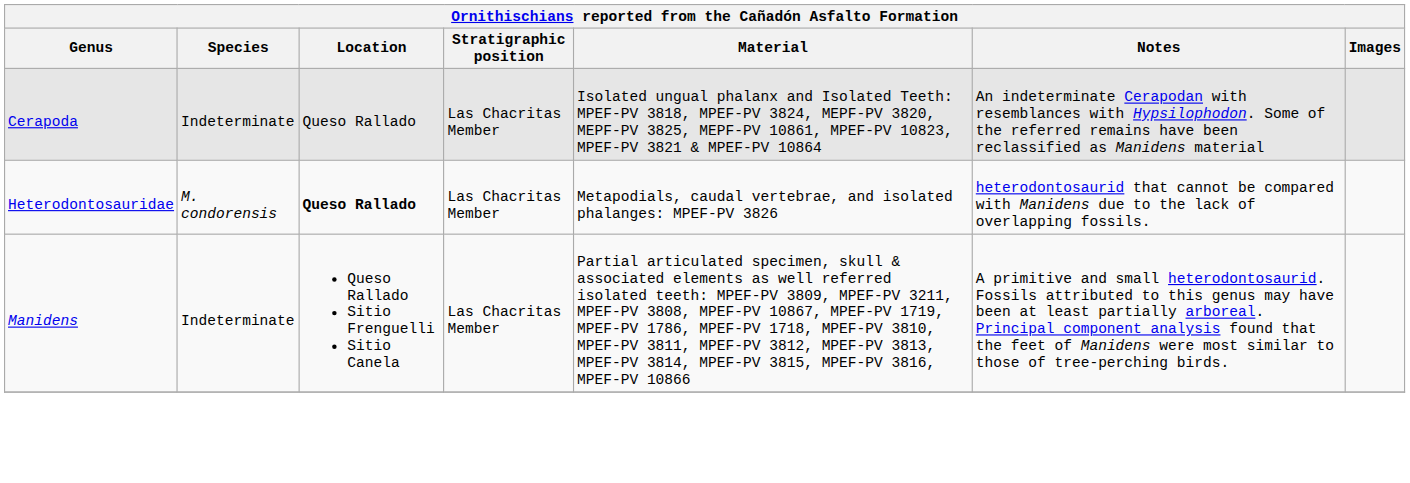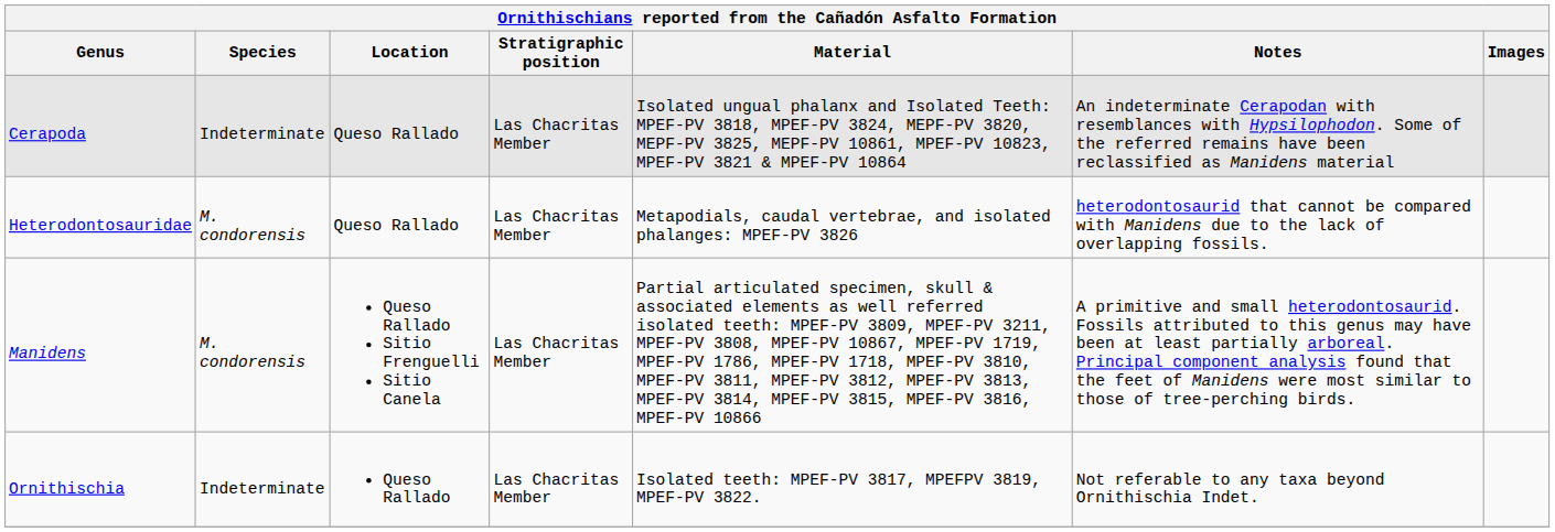 <table class="wikitable sortable">
 <tr>
 <th colspan="7" align="center"><strong><a href='#'>Ornithischians</a> reported from the Cañadón Asfalto Formation</strong></th>
 </tr>
 <tr>
 <th>Genus</th>
 <th>Species</th>
 <th>Location</th>
 <th>Stratigraphic position</th>
 <th>Material</th>
 <th>Notes</th>
 <th>Images</th>
 </tr>
 <tr>
 <td style="background:#E6E6E6;"><br><a href='#'>Cerapoda</a></td>
 <td style="background:#E6E6E6;"><br>Indeterminate</td>
 <td style="background:#E6E6E6;"><br>Queso Rallado</td>
 <td style="background:#E6E6E6;"><br>Las Chacritas Member</td>
 <td style="background:#E6E6E6;"><br>Isolated ungual phalanx and Isolated Teeth: MPEF-PV 3818, MPEF-PV 3824, MEPF-PV 3820, MEPF-PV 3825, MEPF-PV 10861, MPEF-PV 10823, MPEF-PV 3821 & MPEF-PV 10864</td>
 <td style="background:#E6E6E6;"><br>An indeterminate <a href='#'>Cerapodan</a> with resemblances with <em><a href='#'>Hypsilophodon</a></em>. Some of the referred remains have been reclassified as <em>Manidens</em> material</td>
 <td style="background:#E6E6E6;"></td>
 </tr>
 <tr>
 <td><br><a href='#'>Heterodontosauridae</a></td>
 <td><br><em>M. condorensis</em></td>
-<td><strong><br>Queso Rallado</strong></td>
+<td><br>Queso Rallado</td>
 <td><br>Las Chacritas Member</td>
 <td><br>Metapodials, caudal vertebrae, and isolated phalanges: MPEF-PV 3826</td>
 <td><br><a href='#'>heterodontosaurid</a> that cannot be compared with <em>Manidens</em> due to the lack of overlapping fossils.</td>
 <td></td>
 </tr>
 <tr>
 <td><br><em><a href='#'>Manidens</a></em></td>
-<td><br>Indeterminate</td>
+<td><br><em>M. condorensis</em></td>
 <td><br><ul><li>Queso Rallado</li><li>Sitio Frenguelli</li><li>Sitio Canela</li></ul></td>
 <td><br>Las Chacritas Member</td>
 <td><br>Partial articulated specimen, skull & associated elements as well referred isolated teeth: MPEF-PV 3809, MPEF-PV 3211, MPEF-PV 3808, MPEF-PV 10867, MPEF-PV 1719, MPEF-PV 1786, MPEF-PV 1718, MPEF-PV 3810, MPEF-PV 3811, MPEF-PV 3812, MPEF-PV 3813, MPEF-PV 3814, MPEF-PV 3815, MPEF-PV 3816, MPEF-PV 10866</td>
 <td><br>A primitive and small <a href='#'>heterodontosaurid</a>. Fossils attributed to this genus may have been at least partially <a href='#'>arboreal</a>. <a href='#'>Principal component analysis</a> found that the feet of <em>Manidens</em> were most similar to those of tree-perching birds.</td>
 <td><br></td>
 </tr>
 <tr>
+<td><br><a href='#'>Ornithischia</a></td>
+<td><br>Indeterminate</td>
+<td><br><ul><li>Queso Rallado</li></ul></td>
+<td><br>Las Chacritas Member</td>
+<td><br>Isolated teeth: MPEF-PV 3817, MPEFPV 3819, MPEF-PV 3822.</td>
+<td><br>Not referable to any taxa beyond Ornithischia Indet.</td>
+<td></td>
+</tr>
+<tr>
 </tr>
 </table>
